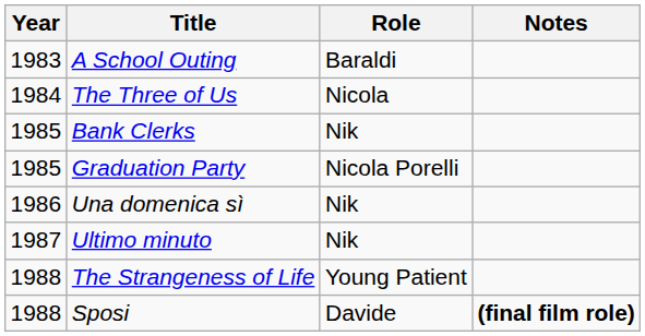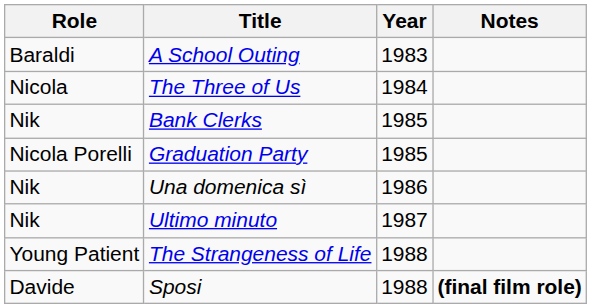 <table class="wikitable">
 <tr>
+<th>Role</th>
+<th>Title</th>
 <th>Year</th>
-<th>Title</th>
-<th>Role</th>
 <th>Notes</th>
 </tr>
 <tr>
+<td>Baraldi</td>
+<td><em><a href='#'>A School Outing</a></em></td>
 <td>1983</td>
-<td><em><a href='#'>A School Outing</a></em></td>
-<td>Baraldi</td>
 <td></td>
 </tr>
 <tr>
+<td>Nicola</td>
+<td><em><a href='#'>The Three of Us</a></em></td>
 <td>1984</td>
-<td><em><a href='#'>The Three of Us</a></em></td>
-<td>Nicola</td>
 <td></td>
 </tr>
 <tr>
+<td>Nik</td>
+<td><em><a href='#'>Bank Clerks</a></em></td>
 <td>1985</td>
-<td><em><a href='#'>Bank Clerks</a></em></td>
-<td>Nik</td>
 <td></td>
 </tr>
 <tr>
+<td>Nicola Porelli</td>
+<td><em><a href='#'>Graduation Party</a></em></td>
 <td>1985</td>
-<td><em><a href='#'>Graduation Party</a></em></td>
-<td>Nicola Porelli</td>
 <td></td>
 </tr>
 <tr>
+<td>Nik</td>
+<td><em>Una domenica sì</em></td>
 <td>1986</td>
-<td><em>Una domenica sì</em></td>
-<td>Nik</td>
 <td></td>
 </tr>
 <tr>
+<td>Nik</td>
+<td><em><a href='#'>Ultimo minuto</a></em></td>
 <td>1987</td>
-<td><em><a href='#'>Ultimo minuto</a></em></td>
-<td>Nik</td>
 <td></td>
 </tr>
 <tr>
+<td>Young Patient</td>
+<td><em><a href='#'>The Strangeness of Life</a></em></td>
 <td>1988</td>
-<td><em><a href='#'>The Strangeness of Life</a></em></td>
-<td>Young Patient</td>
 <td></td>
 </tr>
 <tr>
+<td>Davide</td>
+<td><em>Sposi</em></td>
 <td>1988</td>
-<td><em>Sposi</em></td>
-<td>Davide</td>
 <td><strong>(final film role)</strong></td>
 </tr>
 </table>
